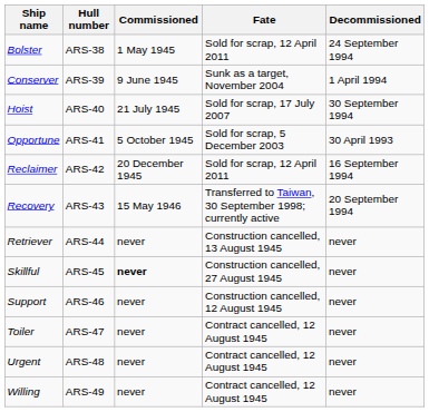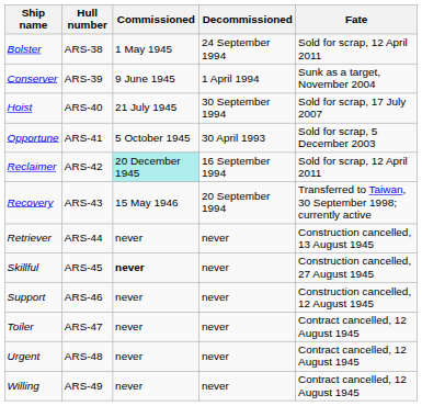 <table class="wikitable sortable">
 <tr>
 <th>Ship name</th>
 <th>Hull number</th>
 <th>Commissioned</th>
+<th>Decommissioned</th>
 <th>Fate</th>
-<th>Decommissioned</th>
 </tr>
 <tr>
 <td><a href='#'><em>Bolster</em></a></td>
 <td>ARS-38</td>
 <td>1 May 1945</td>
+<td>24 September 1994</td>
 <td>Sold for scrap, 12 April 2011</td>
-<td>24 September 1994</td>
 </tr>
 <tr>
 <td><a href='#'><em>Conserver</em></a></td>
 <td>ARS-39</td>
 <td>9 June 1945</td>
+<td>1 April 1994</td>
 <td>Sunk as a target, November 2004</td>
-<td>1 April 1994</td>
 </tr>
 <tr>
 <td><a href='#'><em>Hoist</em></a></td>
 <td>ARS-40</td>
 <td>21 July 1945</td>
+<td>30 September 1994</td>
 <td>Sold for scrap, 17 July 2007</td>
-<td>30 September 1994</td>
 </tr>
 <tr>
 <td><a href='#'><em>Opportune</em></a></td>
 <td>ARS-41</td>
 <td>5 October 1945</td>
+<td>30 April 1993</td>
 <td>Sold for scrap, 5 December 2003</td>
-<td>30 April 1993</td>
 </tr>
 <tr>
 <td><a href='#'><em>Reclaimer</em></a></td>
 <td>ARS-42</td>
-<td>20 December 1945</td>
+<td style="background: paleturquoise;">20 December 1945</td>
+<td>16 September 1994</td>
 <td>Sold for scrap, 12 April 2011</td>
-<td>16 September 1994</td>
 </tr>
 <tr>
 <td><a href='#'><em>Recovery</em></a></td>
 <td>ARS-43</td>
 <td>15 May 1946</td>
+<td>20 September 1994</td>
 <td>Transferred to <a href='#'>Taiwan</a>, 30 September 1998; currently active</td>
-<td>20 September 1994</td>
 </tr>
 <tr>
 <td><em>Retriever</em></td>
 <td>ARS-44</td>
 <td>never</td>
+<td>never</td>
 <td>Construction cancelled, 13 August 1945</td>
-<td>never</td>
 </tr>
 <tr>
 <td><em>Skillful</em></td>
 <td>ARS-45</td>
 <td><strong>never</strong></td>
+<td>never</td>
 <td>Construction cancelled, 27 August 1945</td>
-<td>never</td>
 </tr>
 <tr>
 <td><em>Support</em></td>
 <td>ARS-46</td>
 <td>never</td>
+<td>never</td>
 <td>Construction cancelled, 12 August 1945</td>
-<td>never</td>
 </tr>
 <tr>
 <td><em>Toiler</em></td>
 <td>ARS-47</td>
 <td>never</td>
+<td>never</td>
 <td>Contract cancelled, 12 August 1945</td>
-<td>never</td>
 </tr>
 <tr>
 <td><em>Urgent</em></td>
 <td>ARS-48</td>
 <td>never</td>
+<td>never</td>
 <td>Contract cancelled, 12 August 1945</td>
-<td>never</td>
 </tr>
 <tr>
 <td><em>Willing</em></td>
 <td>ARS-49</td>
 <td>never</td>
+<td>never</td>
 <td>Contract cancelled, 12 August 1945</td>
-<td>never</td>
 </tr>
 </table>
